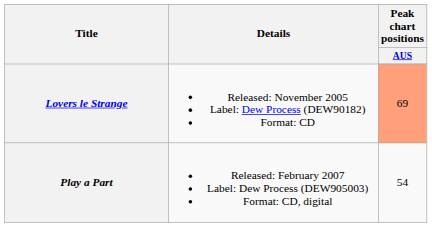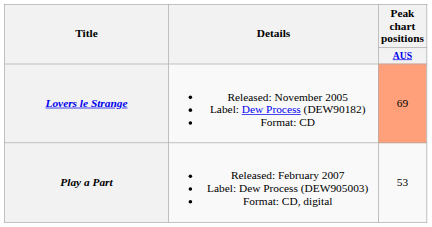 <table class="wikitable plainrowheaders" style="text-align:center;" border="1">
 <tr>
 <th scope="col" rowspan="2" style="width:14em;">Title</th>
 <th scope="col" rowspan="2" style="width:18em;">Details</th>
 <th scope="col" colspan="1">Peak chart positions</th>
 </tr>
 <tr>
 <th scope="col" style="width:3em;font-size:85%;"><a href='#'>AUS</a><br></th>
 </tr>
 <tr>
 <th scope="row"><em><a href='#'>Lovers le Strange</a></em></th>
 <td><br><ul><li>Released: November 2005</li><li>Label: <a href='#'>Dew Process</a> (DEW90182)</li><li>Format: CD</li></ul></td>
 <td align="center" style="background: lightsalmon;">69</td>
 </tr>
 <tr>
 <th scope="row"><em>Play a Part</em></th>
 <td><br><ul><li>Released: February 2007</li><li>Label: Dew Process (DEW905003)</li><li>Format: CD, digital</li></ul></td>
-<td align="center">54</td>
+<td align="center">53</td>
 </tr>
 </table>
